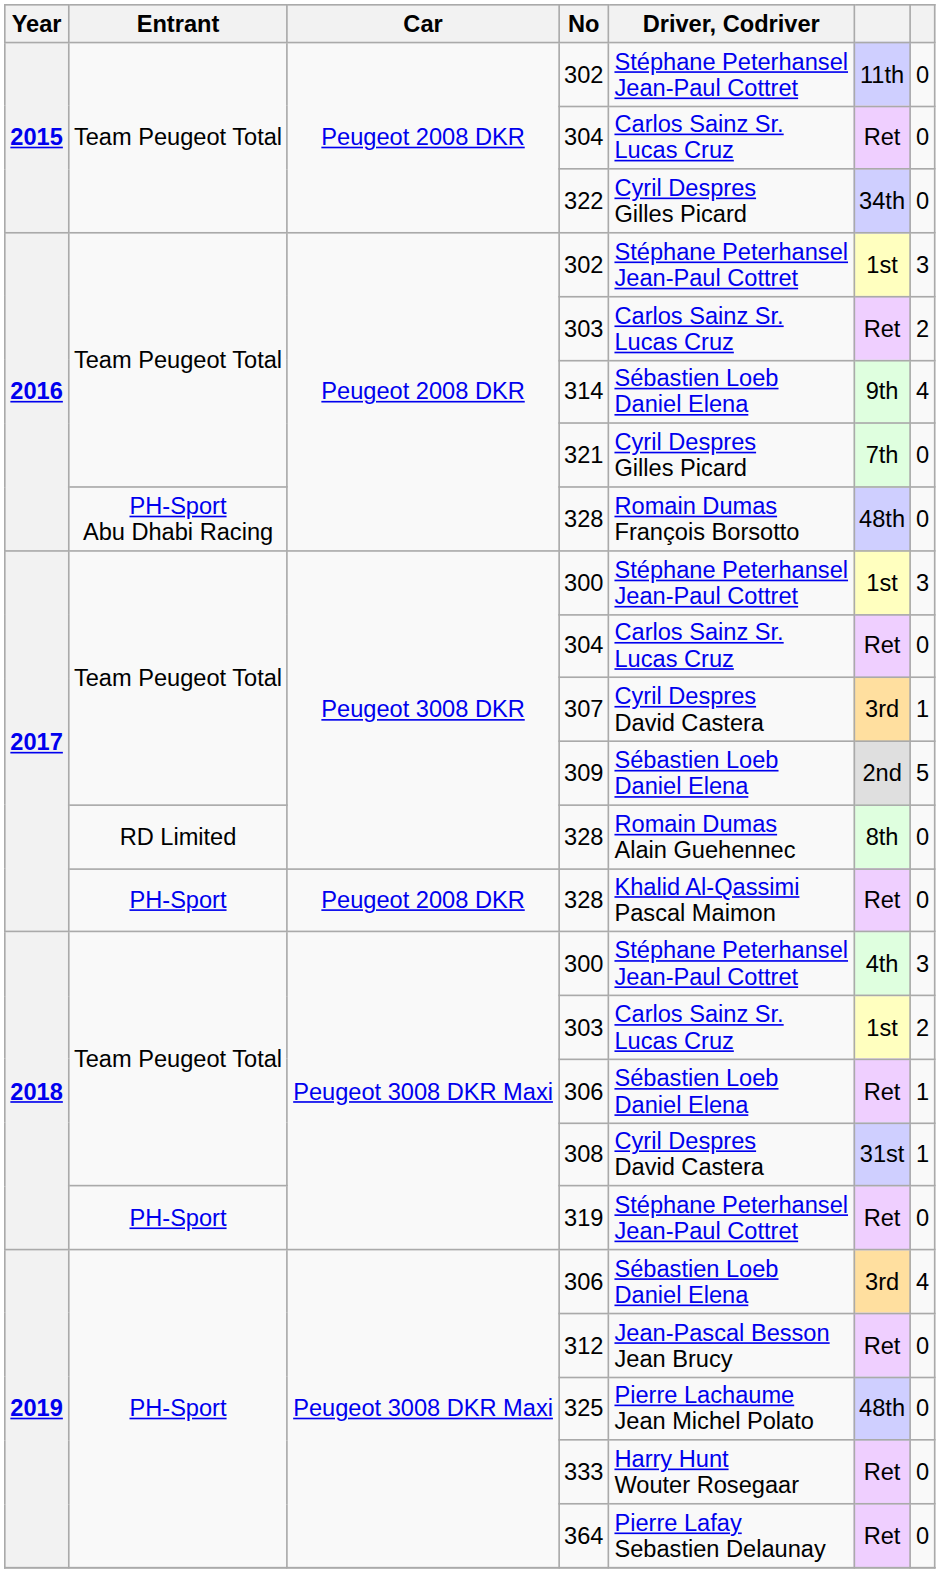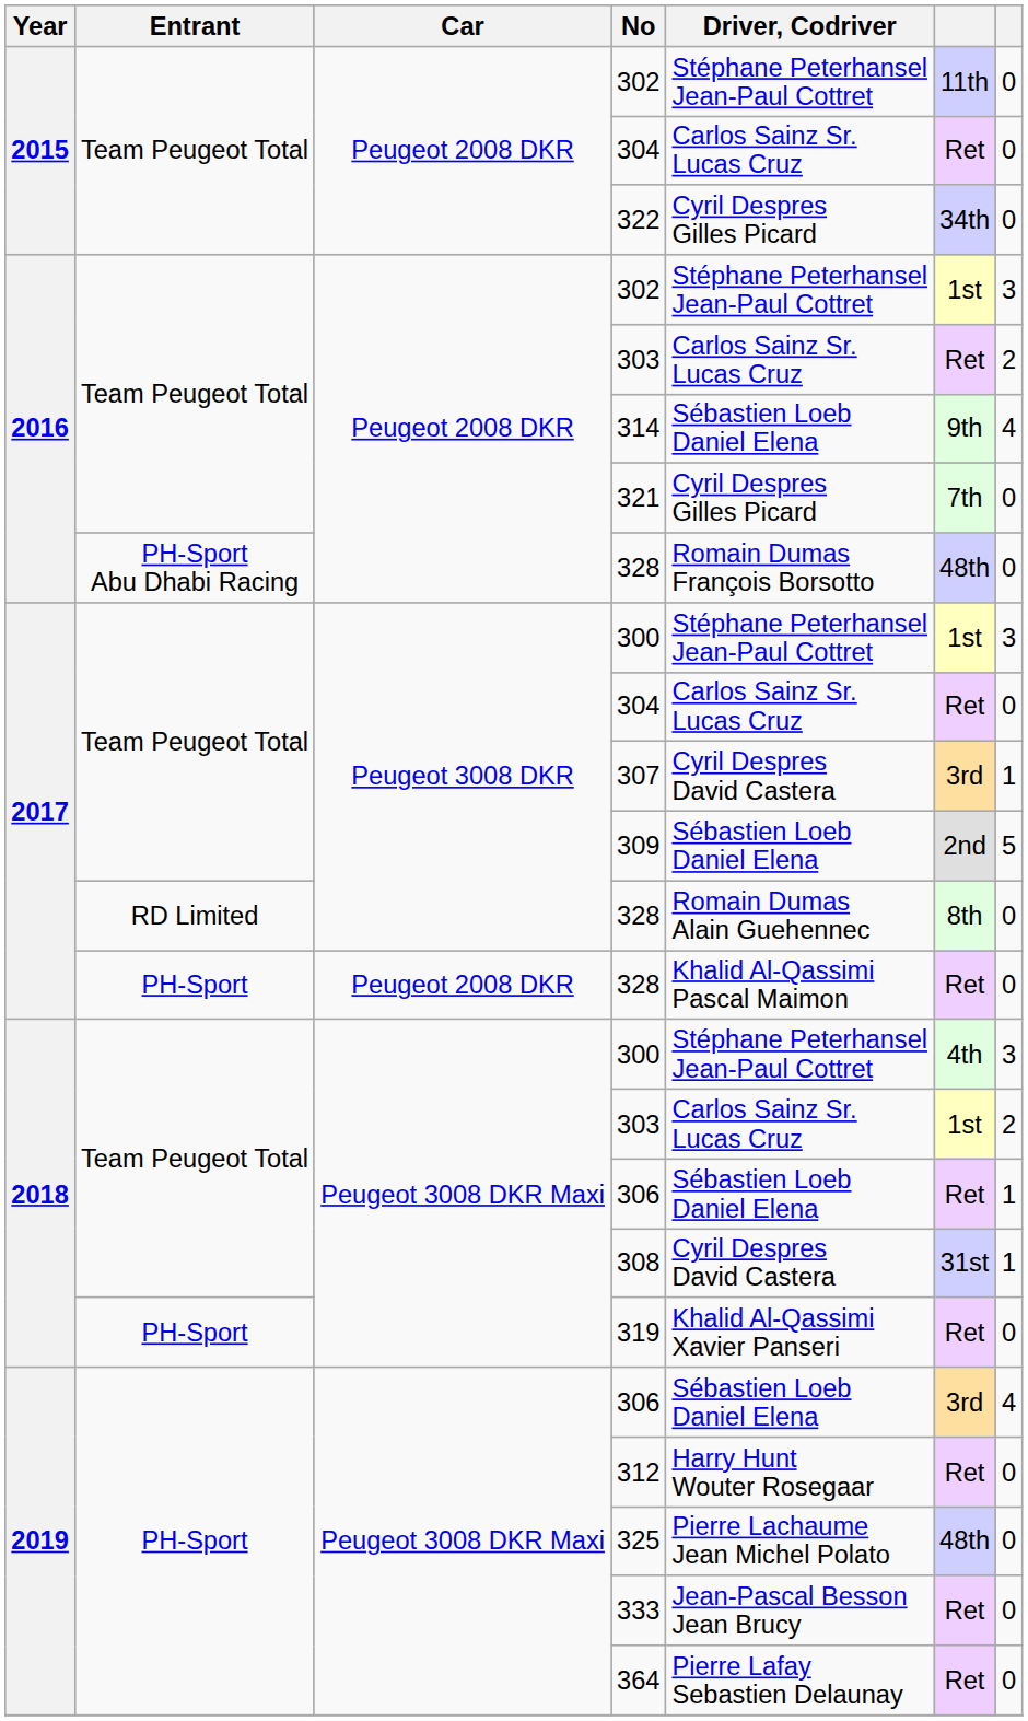 <table class="wikitable" style="text-align:center; font-size:90%">
 <tr>
 <th>Year</th>
 <th>Entrant</th>
 <th>Car</th>
 <th>No</th>
 <th>Driver, Codriver</th>
 <th></th>
 <th></th>
 </tr>
 <tr>
 <th rowspan="3"><a href='#'>2015</a></th>
 <td rowspan="3">Team Peugeot Total</td>
 <td rowspan="3"><a href='#'>Peugeot 2008 DKR</a></td>
 <td>302</td>
 <td align="left " style="border-left:0px"> <a href='#'>Stéphane Peterhansel</a> <br>  <a href='#'>Jean-Paul Cottret</a></td>
 <td style="background:#CFCFFF;">11th</td>
 <td>0</td>
 </tr>
 <tr>
 <td>304</td>
 <td align="left " style="border-left:0px"> <a href='#'>Carlos Sainz Sr.</a> <br>  <a href='#'>Lucas Cruz</a></td>
 <td style="background:#EFCFFF;">Ret</td>
 <td>0</td>
 </tr>
 <tr>
 <td>322</td>
 <td align="left " style="border-left:0px"> <a href='#'>Cyril Despres</a> <br>  Gilles Picard</td>
 <td style="background:#CFCFFF;">34th</td>
 <td>0</td>
 </tr>
 <tr>
 <th rowspan="5"><a href='#'>2016</a></th>
 <td rowspan="4">Team Peugeot Total</td>
 <td rowspan="5"><a href='#'>Peugeot 2008 DKR</a></td>
 <td>302</td>
 <td align="left " style="border-left:0px"> <a href='#'>Stéphane Peterhansel</a> <br>  <a href='#'>Jean-Paul Cottret</a></td>
 <td style="background:#FFFFBF;">1st</td>
 <td>3</td>
 </tr>
 <tr>
 <td>303</td>
 <td align="left " style="border-left:0px"> <a href='#'>Carlos Sainz Sr.</a> <br>  <a href='#'>Lucas Cruz</a></td>
 <td style="background:#EFCFFF;">Ret</td>
 <td>2</td>
 </tr>
 <tr>
 <td>314</td>
 <td align="left " style="border-left:0px"> <a href='#'>Sébastien Loeb</a> <br>  <a href='#'>Daniel Elena</a></td>
 <td style="background:#DFFFDF;">9th</td>
 <td>4</td>
 </tr>
 <tr>
 <td>321</td>
 <td align="left " style="border-left:0px"> <a href='#'>Cyril Despres</a> <br>  Gilles Picard</td>
 <td style="background:#DFFFDF;">7th</td>
 <td>0</td>
 </tr>
 <tr>
 <td><a href='#'>PH-Sport</a><br>Abu Dhabi Racing</td>
 <td>328</td>
 <td align="left " style="border-left:0px"> <a href='#'>Romain Dumas</a> <br>  François Borsotto</td>
 <td style="background:#CFCFFF;">48th</td>
 <td>0</td>
 </tr>
 <tr>
 <th rowspan="6"><a href='#'>2017</a></th>
 <td rowspan="4">Team Peugeot Total</td>
 <td rowspan="5"><a href='#'>Peugeot 3008 DKR</a></td>
 <td>300</td>
 <td align="left " style="border-left:0px"> <a href='#'>Stéphane Peterhansel</a> <br>  <a href='#'>Jean-Paul Cottret</a></td>
 <td style="background:#FFFFBF;">1st</td>
 <td>3</td>
 </tr>
 <tr>
 <td>304</td>
 <td align="left " style="border-left:0px"> <a href='#'>Carlos Sainz Sr.</a> <br>  <a href='#'>Lucas Cruz</a></td>
 <td style="background:#EFCFFF;">Ret</td>
 <td>0</td>
 </tr>
 <tr>
 <td>307</td>
 <td align="left " style="border-left:0px"> <a href='#'>Cyril Despres</a> <br>  David Castera</td>
 <td style="background:#FFDF9F;">3rd</td>
 <td>1</td>
 </tr>
 <tr>
 <td>309</td>
 <td align="left " style="border-left:0px"> <a href='#'>Sébastien Loeb</a> <br>  <a href='#'>Daniel Elena</a></td>
 <td style="background:#DFDFDF;">2nd</td>
 <td>5</td>
 </tr>
 <tr>
 <td>RD Limited</td>
 <td>328</td>
 <td align="left " style="border-left:0px"> <a href='#'>Romain Dumas</a> <br>  Alain Guehennec</td>
 <td style="background:#DFFFDF;">8th</td>
 <td>0</td>
 </tr>
 <tr>
 <td><a href='#'>PH-Sport</a></td>
 <td><a href='#'>Peugeot 2008 DKR</a></td>
 <td>328</td>
 <td align="left " style="border-left:0px"> <a href='#'>Khalid Al-Qassimi</a> <br>  Pascal Maimon</td>
 <td style="background:#EFCFFF;">Ret</td>
 <td>0</td>
 </tr>
 <tr>
 <th rowspan="5"><a href='#'>2018</a></th>
 <td rowspan="4">Team Peugeot Total</td>
 <td rowspan="5"><a href='#'>Peugeot 3008 DKR Maxi</a></td>
 <td>300</td>
 <td align="left " style="border-left:0px"> <a href='#'>Stéphane Peterhansel</a> <br>  <a href='#'>Jean-Paul Cottret</a></td>
 <td style="background:#DFFFDF;">4th</td>
 <td>3</td>
 </tr>
 <tr>
 <td>303</td>
 <td align="left " style="border-left:0px"> <a href='#'>Carlos Sainz Sr.</a> <br>  <a href='#'>Lucas Cruz</a></td>
 <td style="background:#FFFFBF;">1st</td>
 <td>2</td>
 </tr>
 <tr>
 <td>306</td>
 <td align="left " style="border-left:0px"> <a href='#'>Sébastien Loeb</a> <br>  <a href='#'>Daniel Elena</a></td>
 <td style="background:#EFCFFF;">Ret</td>
 <td>1</td>
 </tr>
 <tr>
 <td>308</td>
 <td align="left " style="border-left:0px"> <a href='#'>Cyril Despres</a> <br>  David Castera</td>
 <td style="background:#CFCFFF;">31st</td>
 <td>1</td>
 </tr>
 <tr>
 <td><a href='#'>PH-Sport</a></td>
 <td>319</td>
-<td align="left " style="border-left:0px"> <a href='#'>Stéphane Peterhansel</a> <br>  <a href='#'>Jean-Paul Cottret</a></td>
+<td align="left " style="border-left:0px"> <a href='#'>Khalid Al-Qassimi</a> <br>  Xavier Panseri</td>
 <td style="background:#EFCFFF;">Ret</td>
 <td>0</td>
 </tr>
 <tr>
 <th rowspan="5"><a href='#'>2019</a></th>
 <td rowspan="5"><a href='#'>PH-Sport</a></td>
 <td rowspan="5"><a href='#'>Peugeot 3008 DKR Maxi</a></td>
 <td>306</td>
 <td align="left " style="border-left:0px"> <a href='#'>Sébastien Loeb</a> <br>  <a href='#'>Daniel Elena</a></td>
 <td style="background:#FFDF9F;">3rd</td>
 <td>4</td>
 </tr>
 <tr>
 <td>312</td>
-<td align="left " style="border-left:0px"> <a href='#'>Jean-Pascal Besson</a> <br>  Jean Brucy</td>
+<td align="left " style="border-left:0px"> <a href='#'>Harry Hunt</a> <br>  Wouter Rosegaar</td>
 <td style="background:#EFCFFF;">Ret</td>
 <td>0</td>
 </tr>
 <tr>
 <td>325</td>
 <td align="left " style="border-left:0px"> <a href='#'>Pierre Lachaume</a> <br>  Jean Michel Polato</td>
 <td style="background:#CFCFFF;">48th</td>
 <td>0</td>
 </tr>
 <tr>
 <td>333</td>
-<td align="left " style="border-left:0px"> <a href='#'>Harry Hunt</a> <br>  Wouter Rosegaar</td>
+<td align="left " style="border-left:0px"> <a href='#'>Jean-Pascal Besson</a> <br>  Jean Brucy</td>
 <td style="background:#EFCFFF;">Ret</td>
 <td>0</td>
 </tr>
 <tr>
 <td>364</td>
 <td align="left " style="border-left:0px"> <a href='#'>Pierre Lafay</a> <br>  Sebastien Delaunay</td>
 <td style="background:#EFCFFF;">Ret</td>
 <td>0</td>
 </tr>
 <tr>
 </tr>
 </table>
